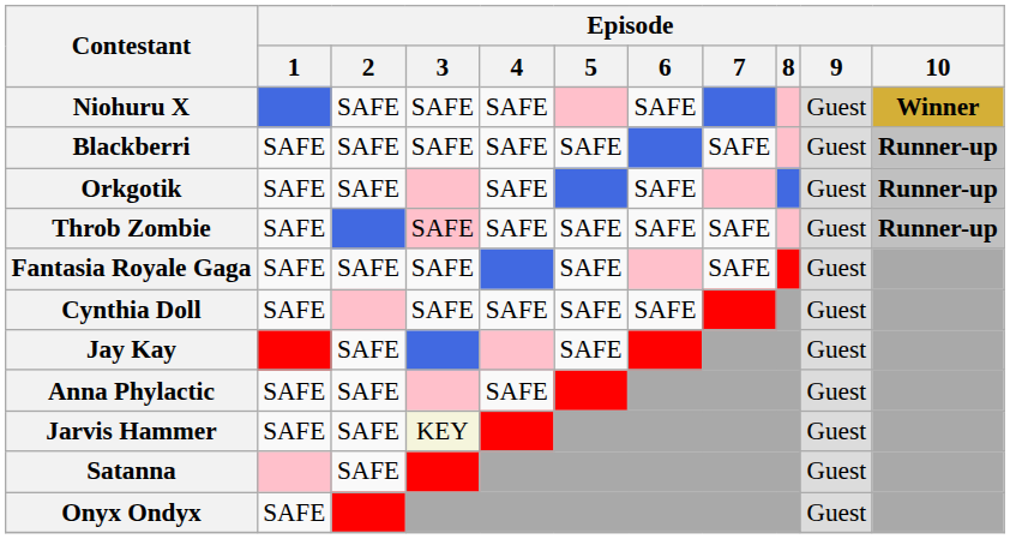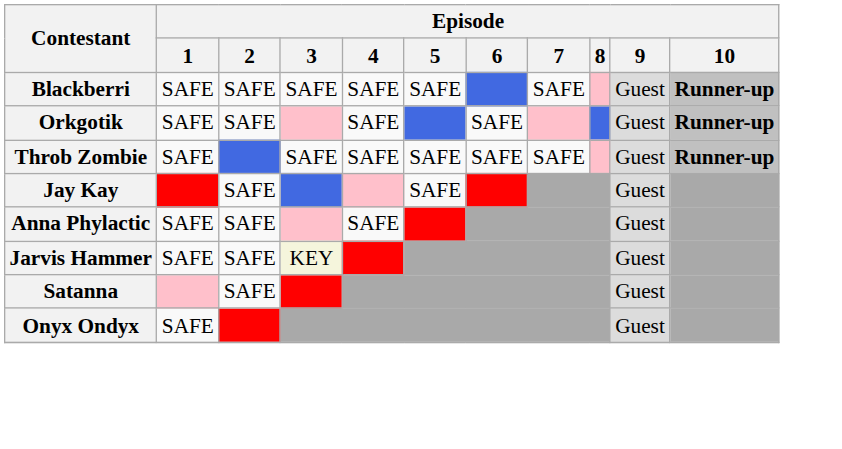 <table class="wikitable" style="text-align:center">
 <tr>
 <th scope="col" rowspan="2">Contestant</th>
 <th colspan="10">Episode</th>
 </tr>
 <tr>
 <th scope="col">1</th>
 <th scope="col">2</th>
 <th scope="col">3</th>
 <th scope="col">4</th>
 <th scope="col">5</th>
 <th scope="col">6</th>
 <th scope="col">7</th>
 <th scope="col">8</th>
 <th scope="col">9</th>
 <th scope="col">10</th>
-</tr>
-<tr>
-<th scope="row">Niohuru X</th>
-<td bgcolor="royalblue"></td>
-<td>SAFE</td>
-<td>SAFE</td>
-<td>SAFE</td>
-<td bgcolor="pink"></td>
-<td>SAFE</td>
-<td bgcolor="royalblue"></td>
-<td bgcolor="pink"></td>
-<td bgcolor="gainsboro">Guest</td>
-<td bgcolor="#D4AF37"><strong>Winner</strong></td>
 </tr>
 <tr>
 <th scope="row">Blackberri</th>
 <td>SAFE</td>
 <td>SAFE</td>
 <td>SAFE</td>
 <td>SAFE</td>
 <td>SAFE</td>
 <td bgcolor="royalblue"></td>
 <td>SAFE</td>
 <td bgcolor="pink"></td>
 <td bgcolor="gainsboro">Guest</td>
 <td bgcolor="silver" nowrap><strong>Runner-up</strong></td>
 </tr>
 <tr>
 <th scope="row">Orkgotik</th>
 <td>SAFE</td>
 <td>SAFE</td>
 <td bgcolor="pink"></td>
 <td>SAFE</td>
 <td bgcolor="royalblue"></td>
 <td>SAFE</td>
 <td bgcolor="pink"></td>
 <td bgcolor="royalblue"></td>
 <td bgcolor="gainsboro">Guest</td>
 <td bgcolor="silver"><strong>Runner-up</strong></td>
 </tr>
 <tr>
 <th scope="row">Throb Zombie</th>
 <td>SAFE</td>
 <td bgcolor="royalblue"></td>
-<td style="background: pink;">SAFE</td>
+<td>SAFE</td>
 <td>SAFE</td>
 <td>SAFE</td>
 <td>SAFE</td>
 <td>SAFE</td>
 <td bgcolor="pink"></td>
 <td bgcolor="gainsboro">Guest</td>
 <td bgcolor="silver"><strong>Runner-up</strong></td>
-</tr>
-<tr>
-<th scope="row" nowrap>Fantasia Royale Gaga</th>
-<td>SAFE</td>
-<td>SAFE</td>
-<td>SAFE</td>
-<td bgcolor="royalblue"></td>
-<td>SAFE</td>
-<td bgcolor="pink"></td>
-<td>SAFE</td>
-<td bgcolor="red"></td>
-<td bgcolor="gainsboro">Guest</td>
-<td bgcolor="darkgray"></td>
-</tr>
-<tr>
-<th scope="row">Cynthia Doll</th>
-<td>SAFE</td>
-<td bgcolor="pink"></td>
-<td>SAFE</td>
-<td>SAFE</td>
-<td>SAFE</td>
-<td>SAFE</td>
-<td bgcolor="red"></td>
-<td bgcolor="darkgray"></td>
-<td bgcolor="gainsboro">Guest</td>
-<td bgcolor="darkgray"></td>
 </tr>
 <tr>
 <th scope="row">Jay Kay</th>
 <td bgcolor="red"></td>
 <td>SAFE</td>
 <td bgcolor="royalblue"></td>
 <td bgcolor="pink"></td>
 <td>SAFE</td>
 <td bgcolor="red"></td>
 <td bgcolor="darkgray" colspan="2"></td>
 <td bgcolor="gainsboro">Guest</td>
 <td bgcolor="darkgray"></td>
 </tr>
 <tr>
 <th scope="row">Anna Phylactic</th>
 <td>SAFE</td>
 <td>SAFE</td>
 <td bgcolor="pink"></td>
 <td>SAFE</td>
 <td bgcolor="red"></td>
 <td bgcolor="darkgray" colspan="3"></td>
 <td bgcolor="gainsboro">Guest</td>
 <td bgcolor="darkgray"></td>
 </tr>
 <tr>
 <th scope="row">Jarvis Hammer</th>
 <td>SAFE</td>
 <td>SAFE</td>
 <td bgcolor="beige">KEY</td>
 <td bgcolor="red"></td>
 <td bgcolor="darkgray" colspan="4"></td>
 <td bgcolor="gainsboro">Guest</td>
 <td bgcolor="darkgray"></td>
 </tr>
 <tr>
 <th scope="row">Satanna</th>
 <td bgcolor="pink"></td>
 <td>SAFE</td>
 <td bgcolor="red"></td>
 <td bgcolor="darkgray" colspan="5"></td>
 <td bgcolor="gainsboro">Guest</td>
 <td bgcolor="darkgray"></td>
 </tr>
 <tr>
 <th scope="row">Onyx Ondyx</th>
 <td>SAFE</td>
 <td bgcolor="red"></td>
 <td bgcolor="darkgray" colspan="6"></td>
 <td bgcolor="gainsboro">Guest</td>
 <td bgcolor="darkgray"></td>
 </tr>
 <tr>
 </tr>
 </table>
